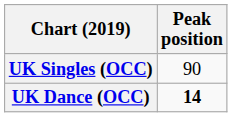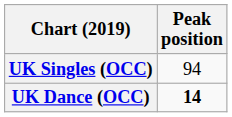 <table class="wikitable sortable plainrowheaders" style="text-align:center">
 <tr>
 <th>Chart (2019)</th>
 <th>Peak<br>position</th>
 </tr>
 <tr>
 <th scope="row"><a href='#'>UK Singles</a> (<a href='#'>OCC</a>)</th>
-<td>90</td>
+<td>94</td>
 </tr>
 <tr>
 <th scope="row"><a href='#'>UK Dance</a> (<a href='#'>OCC</a>)</th>
 <td><strong>14</strong></td>
 </tr>
 </table>
